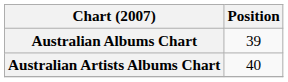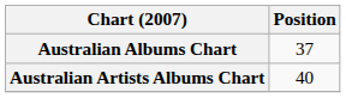 <table class="wikitable sortable plainrowheaders" style="text-align:center">
 <tr>
 <th scope="col">Chart (2007)</th>
 <th scope="col">Position</th>
 </tr>
 <tr>
 <th scope="row">Australian Albums Chart</th>
-<td>39</td>
+<td>37</td>
 </tr>
 <tr>
 <th scope="row">Australian Artists Albums Chart</th>
 <td>40</td>
 </tr>
 <tr>
 </tr>
 </table>
